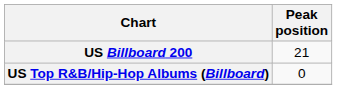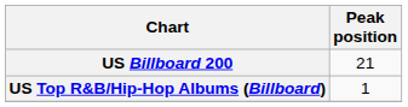 <table class="wikitable plainrowheaders sortable" style="text-align:center;" border="1">
 <tr>
 <th scope="col">Chart</th>
 <th scope="col">Peak<br>position</th>
 </tr>
 <tr>
 <th scope="row">US <a href='#'><em>Billboard</em> 200</a></th>
 <td>21</td>
 </tr>
 <tr>
 <th scope="row">US <a href='#'>Top R&B/Hip-Hop Albums</a> (<em><a href='#'>Billboard</a></em>)</th>
-<td>0</td>
+<td>1</td>
 </tr>
 <tr>
 </tr>
 </table>
